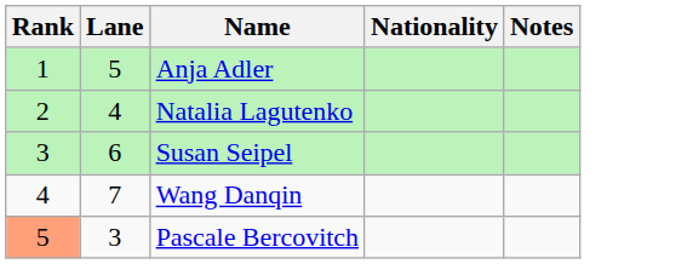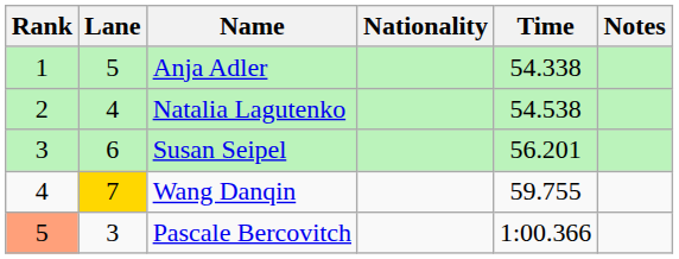 <table class="wikitable" style="text-align:center;">
 <tr>
 <th>Rank</th>
 <th>Lane</th>
 <th>Name</th>
 <th>Nationality</th>
+<th>Time</th>
 <th>Notes</th>
 </tr>
 <tr bgcolor=bbf3bb>
 <td>1</td>
 <td>5</td>
 <td align=left><a href='#'>Anja Adler</a></td>
 <td align=left></td>
+<td>54.338</td>
 <td></td>
 </tr>
 <tr bgcolor=bbf3bb>
 <td>2</td>
 <td>4</td>
 <td align=left><a href='#'>Natalia Lagutenko</a></td>
 <td align=left></td>
+<td>54.538</td>
 <td></td>
 </tr>
 <tr bgcolor=bbf3bb>
 <td>3</td>
 <td>6</td>
 <td align=left><a href='#'>Susan Seipel</a></td>
 <td align=left></td>
+<td>56.201</td>
 <td></td>
 </tr>
 <tr>
 <td>4</td>
-<td>7</td>
+<td style="background: gold;">7</td>
 <td align=left><a href='#'>Wang Danqin</a></td>
 <td align=left></td>
+<td>59.755</td>
 <td></td>
 </tr>
 <tr>
 <td style="background: lightsalmon;">5</td>
 <td>3</td>
 <td align=left><a href='#'>Pascale Bercovitch</a></td>
 <td align=left></td>
+<td>1:00.366</td>
 <td></td>
 </tr>
 </table>
